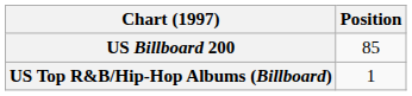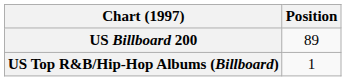 <table class="wikitable sortable plainrowheaders" style="text-align:center;">
 <tr>
 <th scope="col">Chart (1997)</th>
 <th scope="col">Position</th>
 </tr>
 <tr>
 <th scope="row">US <em>Billboard</em> 200</th>
-<td>85</td>
+<td>89</td>
 </tr>
 <tr>
 <th scope="row">US Top R&B/Hip-Hop Albums (<em>Billboard</em>)</th>
 <td>1</td>
 </tr>
 </table>
